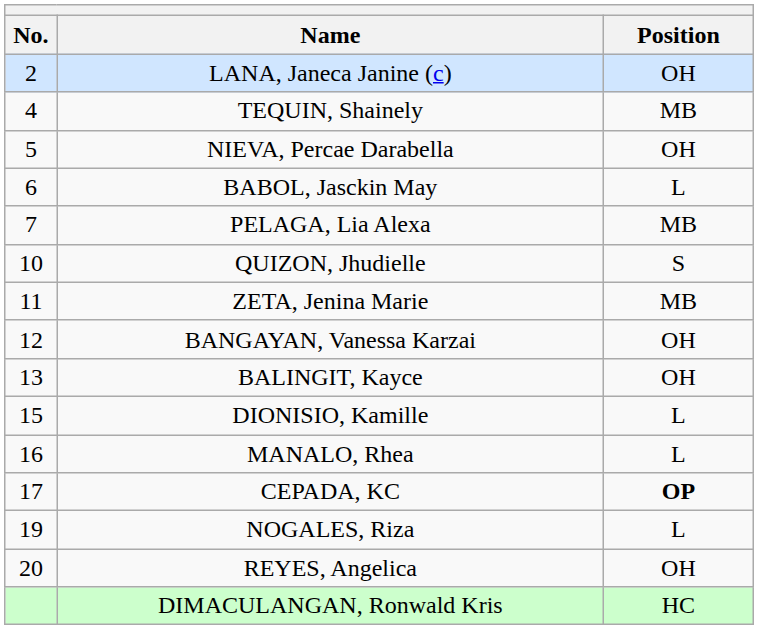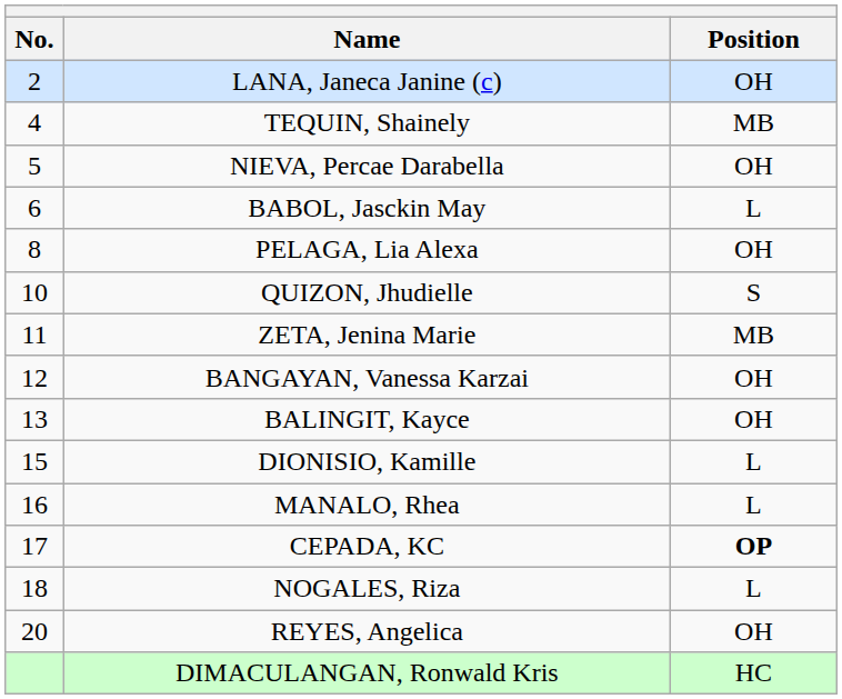 <table class="wikitable mw-collapsible mw-collapsed" style="text-align:center; width:500px; border:none">
 <tr>
 <th style="text-align:center" colspan="3"></th>
 </tr>
 <tr>
 <th style="width:7%">No.</th>
 <th>Name</th>
 <th style="width:20%">Position</th>
 </tr>
 <tr bgcolor=#D0E6FF>
 <td>2</td>
 <td>LANA, Janeca Janine (<a href='#'>c</a>)</td>
 <td>OH</td>
 </tr>
 <tr>
 <td>4</td>
 <td>TEQUIN, Shainely</td>
 <td>MB</td>
 </tr>
 <tr>
 <td>5</td>
 <td>NIEVA, Percae Darabella</td>
 <td>OH</td>
 </tr>
 <tr>
 <td>6</td>
 <td>BABOL, Jasckin May</td>
 <td>L</td>
 </tr>
 <tr>
-<td>7</td>
+<td>8</td>
 <td>PELAGA, Lia Alexa</td>
-<td>MB</td>
+<td>OH</td>
 </tr>
 <tr>
 <td>10</td>
 <td>QUIZON, Jhudielle</td>
 <td>S</td>
 </tr>
 <tr>
 <td>11</td>
 <td>ZETA, Jenina Marie</td>
 <td>MB</td>
 </tr>
 <tr>
 <td>12</td>
 <td>BANGAYAN, Vanessa Karzai</td>
 <td>OH</td>
 </tr>
 <tr>
 <td>13</td>
 <td>BALINGIT, Kayce</td>
 <td>OH</td>
 </tr>
 <tr>
 <td>15</td>
 <td>DIONISIO, Kamille</td>
 <td>L</td>
 </tr>
 <tr>
 <td>16</td>
 <td>MANALO, Rhea</td>
 <td>L</td>
 </tr>
 <tr>
 <td>17</td>
 <td>CEPADA, KC</td>
 <td><strong>OP</strong></td>
 </tr>
 <tr>
-<td>19</td>
+<td>18</td>
 <td>NOGALES, Riza</td>
 <td>L</td>
 </tr>
 <tr>
 <td>20</td>
 <td>REYES, Angelica</td>
 <td>OH</td>
 </tr>
 <tr bgcolor=#CCFFCC>
 <td></td>
 <td>DIMACULANGAN, Ronwald Kris</td>
 <td>HC</td>
 </tr>
 </table>
